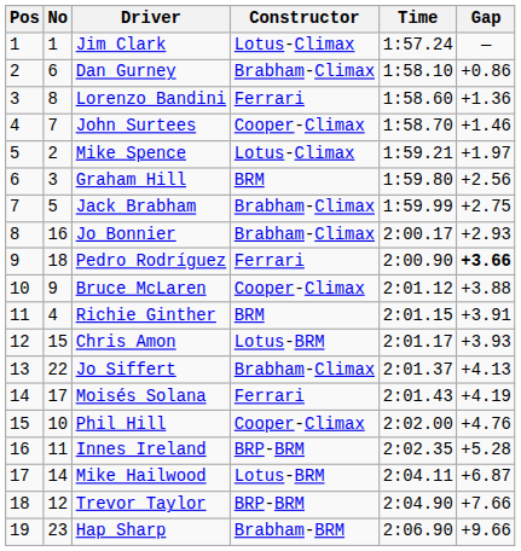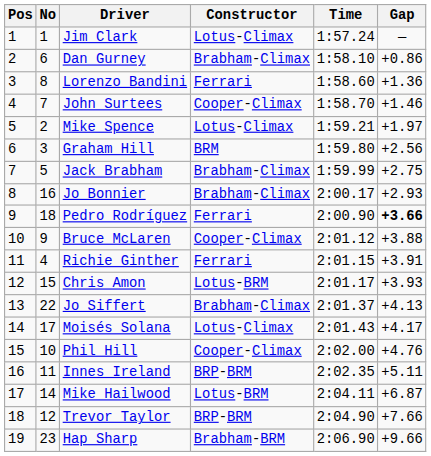 <table class="wikitable sortable" style="font-size: 95%">
 <tr>
 <th>Pos</th>
 <th>No</th>
 <th>Driver</th>
 <th>Constructor</th>
 <th>Time</th>
 <th>Gap</th>
 </tr>
 <tr>
 <td>1</td>
 <td>1</td>
 <td> <a href='#'>Jim Clark</a></td>
 <td><a href='#'>Lotus</a>-<a href='#'>Climax</a></td>
 <td>1:57.24</td>
 <td align="center">—</td>
 </tr>
 <tr>
 <td>2</td>
 <td>6</td>
 <td> <a href='#'>Dan Gurney</a></td>
 <td><a href='#'>Brabham</a>-<a href='#'>Climax</a></td>
 <td>1:58.10</td>
 <td>+0.86</td>
 </tr>
 <tr>
 <td>3</td>
 <td>8</td>
 <td> <a href='#'>Lorenzo Bandini</a></td>
 <td><a href='#'>Ferrari</a></td>
 <td>1:58.60</td>
 <td>+1.36</td>
 </tr>
 <tr>
 <td>4</td>
 <td>7</td>
 <td> <a href='#'>John Surtees</a></td>
 <td><a href='#'>Cooper</a>-<a href='#'>Climax</a></td>
 <td>1:58.70</td>
 <td>+1.46</td>
 </tr>
 <tr>
 <td>5</td>
 <td>2</td>
 <td> <a href='#'>Mike Spence</a></td>
 <td><a href='#'>Lotus</a>-<a href='#'>Climax</a></td>
 <td>1:59.21</td>
 <td>+1.97</td>
 </tr>
 <tr>
 <td>6</td>
 <td>3</td>
 <td> <a href='#'>Graham Hill</a></td>
 <td><a href='#'>BRM</a></td>
 <td>1:59.80</td>
 <td>+2.56</td>
 </tr>
 <tr>
 <td>7</td>
 <td>5</td>
 <td> <a href='#'>Jack Brabham</a></td>
 <td><a href='#'>Brabham</a>-<a href='#'>Climax</a></td>
 <td>1:59.99</td>
 <td>+2.75</td>
 </tr>
 <tr>
 <td>8</td>
 <td>16</td>
 <td> <a href='#'>Jo Bonnier</a></td>
 <td><a href='#'>Brabham</a>-<a href='#'>Climax</a></td>
 <td>2:00.17</td>
 <td>+2.93</td>
 </tr>
 <tr>
 <td>9</td>
 <td>18</td>
 <td> <a href='#'>Pedro Rodríguez</a></td>
 <td><a href='#'>Ferrari</a></td>
 <td>2:00.90</td>
 <td><strong>+3.66</strong></td>
 </tr>
 <tr>
 <td>10</td>
 <td>9</td>
 <td> <a href='#'>Bruce McLaren</a></td>
 <td><a href='#'>Cooper</a>-<a href='#'>Climax</a></td>
 <td>2:01.12</td>
 <td>+3.88</td>
 </tr>
 <tr>
 <td>11</td>
 <td>4</td>
 <td> <a href='#'>Richie Ginther</a></td>
-<td><a href='#'>BRM</a></td>
+<td><a href='#'>Ferrari</a></td>
 <td>2:01.15</td>
 <td>+3.91</td>
 </tr>
 <tr>
 <td>12</td>
 <td>15</td>
 <td> <a href='#'>Chris Amon</a></td>
 <td><a href='#'>Lotus</a>-<a href='#'>BRM</a></td>
 <td>2:01.17</td>
 <td>+3.93</td>
 </tr>
 <tr>
 <td>13</td>
 <td>22</td>
 <td> <a href='#'>Jo Siffert</a></td>
 <td><a href='#'>Brabham</a>-<a href='#'>Climax</a></td>
 <td>2:01.37</td>
 <td>+4.13</td>
 </tr>
 <tr>
 <td>14</td>
 <td>17</td>
 <td> <a href='#'>Moisés Solana</a></td>
-<td><a href='#'>Ferrari</a></td>
+<td><a href='#'>Lotus</a>-<a href='#'>Climax</a></td>
 <td>2:01.43</td>
-<td>+4.19</td>
+<td>+4.17</td>
 </tr>
 <tr>
 <td>15</td>
 <td>10</td>
 <td> <a href='#'>Phil Hill</a></td>
 <td><a href='#'>Cooper</a>-<a href='#'>Climax</a></td>
 <td>2:02.00</td>
 <td>+4.76</td>
 </tr>
 <tr>
 <td>16</td>
 <td>11</td>
 <td> <a href='#'>Innes Ireland</a></td>
 <td><a href='#'>BRP</a>-<a href='#'>BRM</a></td>
 <td>2:02.35</td>
-<td>+5.28</td>
+<td>+5.11</td>
 </tr>
 <tr>
 <td>17</td>
 <td>14</td>
 <td> <a href='#'>Mike Hailwood</a></td>
 <td><a href='#'>Lotus</a>-<a href='#'>BRM</a></td>
 <td>2:04.11</td>
 <td>+6.87</td>
 </tr>
 <tr>
 <td>18</td>
 <td>12</td>
 <td> <a href='#'>Trevor Taylor</a></td>
 <td><a href='#'>BRP</a>-<a href='#'>BRM</a></td>
 <td>2:04.90</td>
 <td>+7.66</td>
 </tr>
 <tr>
 <td>19</td>
 <td>23</td>
 <td> <a href='#'>Hap Sharp</a></td>
 <td><a href='#'>Brabham</a>-<a href='#'>BRM</a></td>
 <td>2:06.90</td>
 <td>+9.66</td>
 </tr>
 </table>
